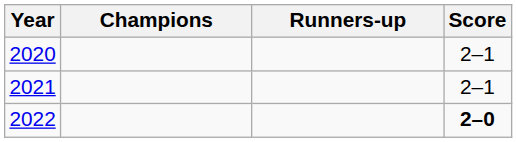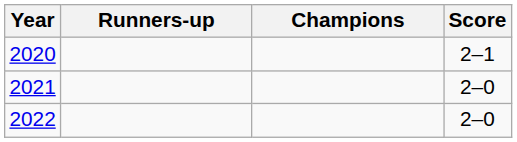 <table class=wikitable>
 <tr>
 <th>Year</th>
+<th width=140>Runners-up</th>
 <th width=140>Champions</th>
-<th width=140>Runners-up</th>
 <th>Score</th>
 </tr>
 <tr>
 <td><a href='#'>2020</a></td>
 <td></td>
 <td></td>
 <td align=center>2–1</td>
 </tr>
 <tr>
 <td><a href='#'>2021</a></td>
 <td></td>
 <td></td>
-<td align=center>2–1</td>
+<td align=center>2–0</td>
 </tr>
 <tr>
 <td><a href='#'>2022</a></td>
 <td></td>
 <td></td>
-<td align=center><strong>2–0</strong></td>
+<td align=center>2–0</td>
 </tr>
 </table>
